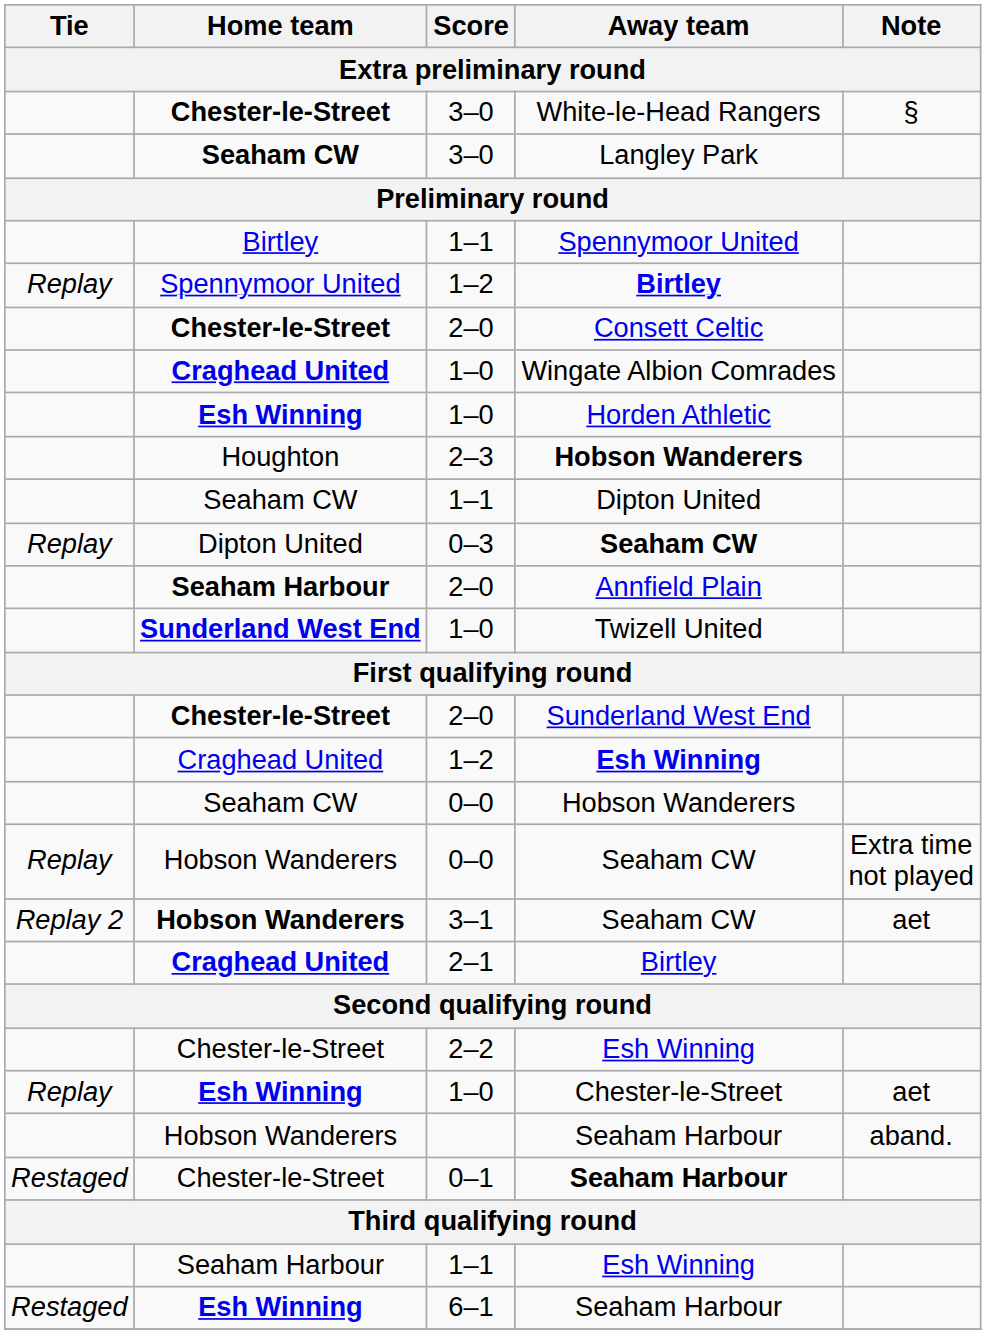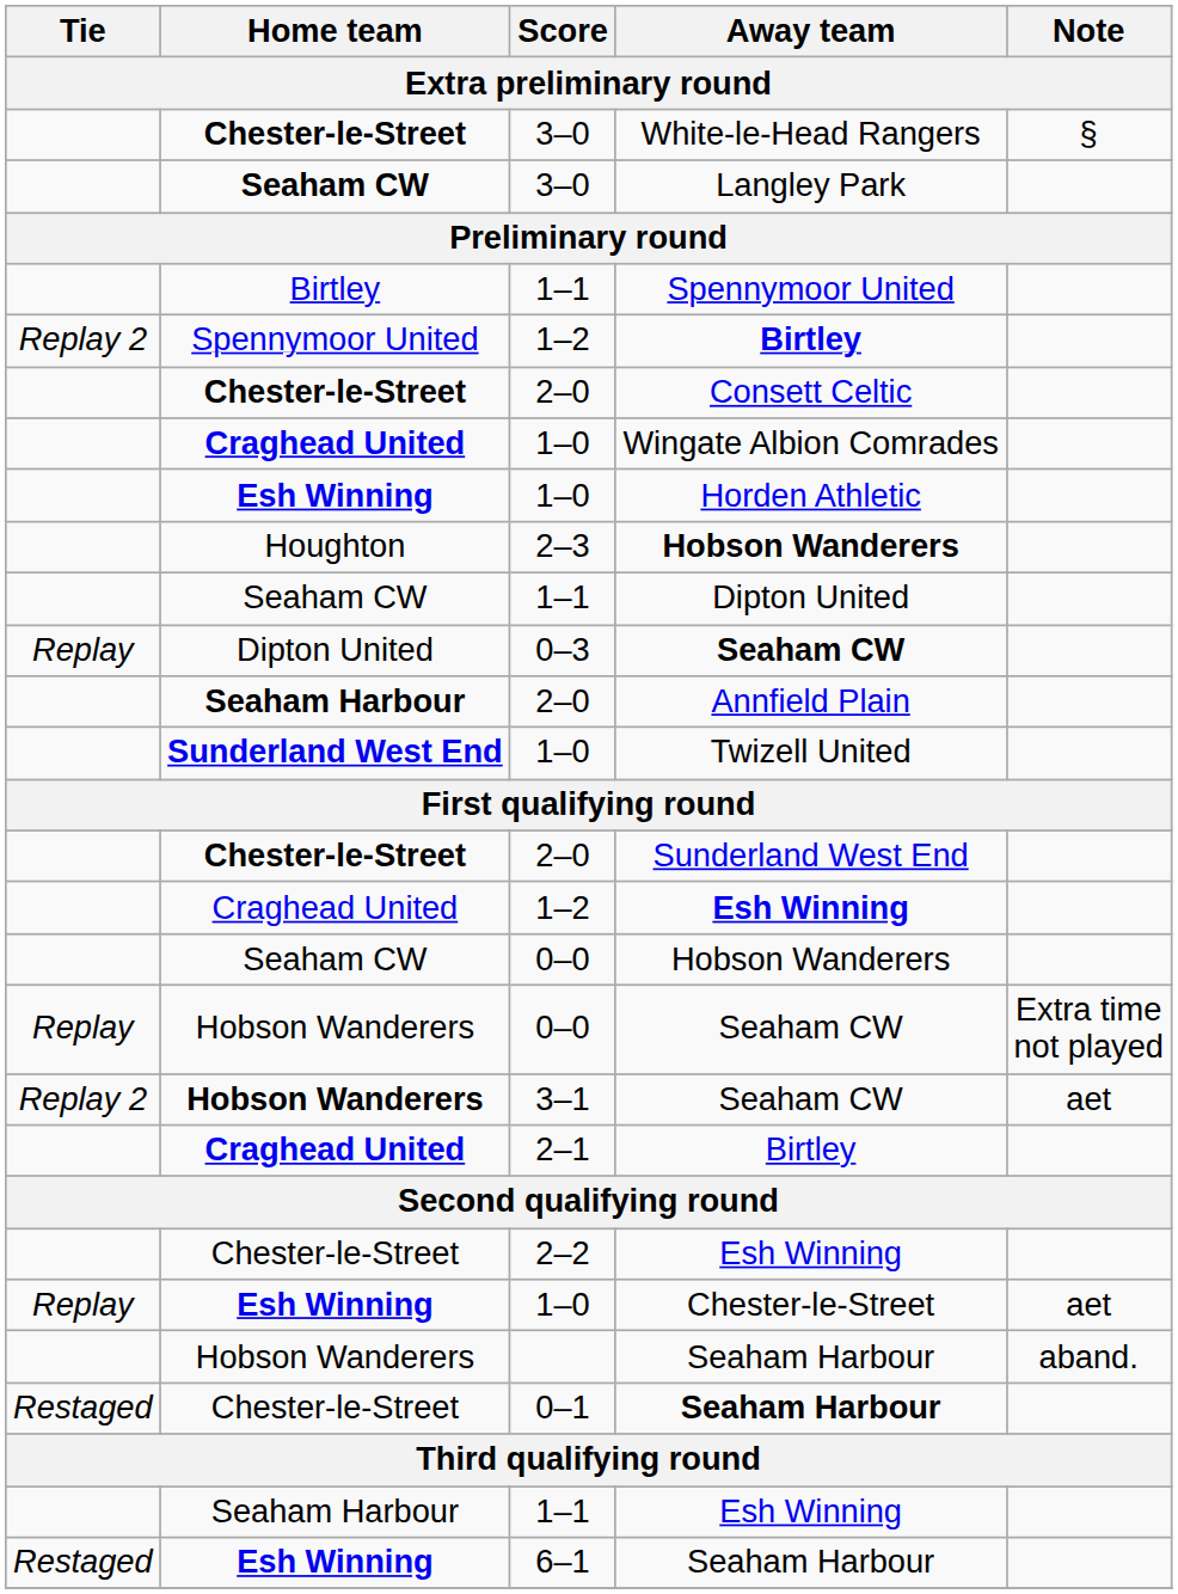 <table class="wikitable" style="text-align:center;">
 <tr>
 <th>Tie</th>
 <th>Home team</th>
 <th>Score</th>
 <th>Away team</th>
 <th>Note</th>
 </tr>
 <tr>
 <th colspan=5>Extra preliminary round</th>
 </tr>
 <tr>
 <td></td>
 <td><strong>Chester-le-Street</strong></td>
 <td>3–0</td>
 <td>White-le-Head Rangers</td>
 <td>§</td>
 </tr>
 <tr>
 <td></td>
 <td><strong>Seaham CW</strong></td>
 <td>3–0</td>
 <td>Langley Park</td>
 <td></td>
 </tr>
 <tr>
 <th colspan=5>Preliminary round</th>
 </tr>
 <tr>
 <td></td>
 <td><a href='#'>Birtley</a></td>
 <td>1–1</td>
 <td><a href='#'>Spennymoor United</a></td>
 <td></td>
 </tr>
 <tr>
-<td><em>Replay</em></td>
+<td><em>Replay 2</em></td>
 <td><a href='#'>Spennymoor United</a></td>
 <td>1–2</td>
 <td><strong><a href='#'>Birtley</a></strong></td>
 <td></td>
 </tr>
 <tr>
 <td></td>
 <td><strong>Chester-le-Street</strong></td>
 <td>2–0</td>
 <td><a href='#'>Consett Celtic</a></td>
 <td></td>
 </tr>
 <tr>
 <td></td>
 <td><strong><a href='#'>Craghead United</a></strong></td>
 <td>1–0</td>
 <td>Wingate Albion Comrades</td>
 <td></td>
 </tr>
 <tr>
 <td></td>
 <td><strong><a href='#'>Esh Winning</a></strong></td>
 <td>1–0</td>
 <td><a href='#'>Horden Athletic</a></td>
 <td></td>
 </tr>
 <tr>
 <td></td>
 <td>Houghton</td>
 <td>2–3</td>
 <td><strong>Hobson Wanderers</strong></td>
 <td></td>
 </tr>
 <tr>
 <td></td>
 <td>Seaham CW</td>
 <td>1–1</td>
 <td>Dipton United</td>
 <td></td>
 </tr>
 <tr>
 <td><em>Replay</em></td>
 <td>Dipton United</td>
 <td>0–3</td>
 <td><strong>Seaham CW</strong></td>
 <td></td>
 </tr>
 <tr>
 <td></td>
 <td><strong>Seaham Harbour</strong></td>
 <td>2–0</td>
 <td><a href='#'>Annfield Plain</a></td>
 <td></td>
 </tr>
 <tr>
 <td></td>
 <td><strong><a href='#'>Sunderland West End</a></strong></td>
 <td>1–0</td>
 <td>Twizell United</td>
 <td></td>
 </tr>
 <tr>
 <th colspan=5>First qualifying round</th>
 </tr>
 <tr>
 <td></td>
 <td><strong>Chester-le-Street</strong></td>
 <td>2–0</td>
 <td><a href='#'>Sunderland West End</a></td>
 <td></td>
 </tr>
 <tr>
 <td></td>
 <td><a href='#'>Craghead United</a></td>
 <td>1–2</td>
 <td><strong><a href='#'>Esh Winning</a></strong></td>
 <td></td>
 </tr>
 <tr>
 <td></td>
 <td>Seaham CW</td>
 <td>0–0</td>
 <td>Hobson Wanderers</td>
 <td></td>
 </tr>
 <tr>
 <td><em>Replay</em></td>
 <td>Hobson Wanderers</td>
 <td>0–0</td>
 <td>Seaham CW</td>
 <td>Extra time<br>not played</td>
 </tr>
 <tr>
 <td><em>Replay 2</em></td>
 <td><strong>Hobson Wanderers</strong></td>
 <td>3–1</td>
 <td>Seaham CW</td>
 <td>aet</td>
 </tr>
 <tr>
 <td></td>
 <td><strong><a href='#'>Craghead United</a></strong></td>
 <td>2–1</td>
 <td><a href='#'>Birtley</a></td>
 <td></td>
 </tr>
 <tr>
 <th colspan=5>Second qualifying round</th>
 </tr>
 <tr>
 <td></td>
 <td>Chester-le-Street</td>
 <td>2–2</td>
 <td><a href='#'>Esh Winning</a></td>
 <td></td>
 </tr>
 <tr>
 <td><em>Replay</em></td>
 <td><strong><a href='#'>Esh Winning</a></strong></td>
 <td>1–0</td>
 <td>Chester-le-Street</td>
 <td>aet</td>
 </tr>
 <tr>
 <td></td>
 <td>Hobson Wanderers</td>
 <td></td>
 <td>Seaham Harbour</td>
 <td>aband.</td>
 </tr>
 <tr>
 <td><em>Restaged</em></td>
 <td>Chester-le-Street</td>
 <td>0–1</td>
 <td><strong>Seaham Harbour</strong></td>
 <td></td>
 </tr>
 <tr>
 <th colspan="5"><strong>Third qualifying round</strong></th>
 </tr>
 <tr>
 <td></td>
 <td>Seaham Harbour</td>
 <td>1–1</td>
 <td><a href='#'>Esh Winning</a></td>
 <td></td>
 </tr>
 <tr>
 <td><em>Restaged</em></td>
 <td><strong><a href='#'>Esh Winning</a></strong></td>
 <td>6–1</td>
 <td>Seaham Harbour</td>
 <td></td>
 </tr>
 <tr>
 </tr>
 </table>
